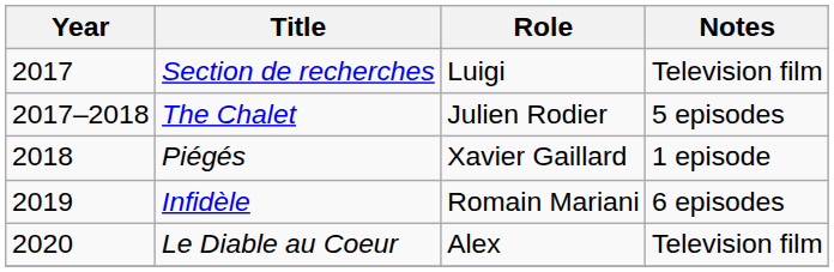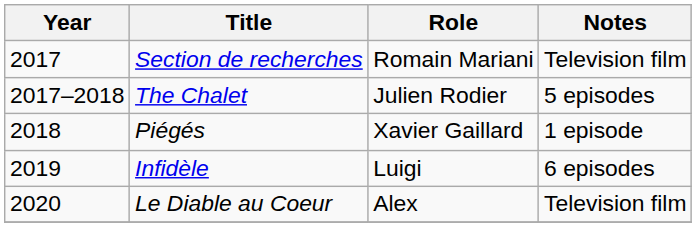 <table class="wikitable sortable">
 <tr>
 <th>Year</th>
 <th>Title</th>
 <th>Role</th>
 <th>Notes</th>
 </tr>
 <tr>
 <td>2017</td>
 <td><em><a href='#'>Section de recherches</a></em></td>
-<td>Luigi</td>
+<td>Romain Mariani</td>
 <td>Television film</td>
 </tr>
 <tr>
 <td>2017–2018</td>
 <td><em><a href='#'>The Chalet</a></em></td>
 <td>Julien Rodier</td>
 <td>5 episodes</td>
 </tr>
 <tr>
 <td>2018</td>
 <td><em>Piégés</em></td>
 <td>Xavier Gaillard</td>
 <td>1 episode</td>
 </tr>
 <tr>
 <td>2019</td>
 <td><em><a href='#'>Infidèle</a></em></td>
-<td>Romain Mariani</td>
+<td>Luigi</td>
 <td>6 episodes</td>
 </tr>
 <tr>
 <td>2020</td>
 <td><em>Le Diable au Coeur</em></td>
 <td>Alex</td>
 <td>Television film</td>
 </tr>
 <tr>
 </tr>
 </table>
